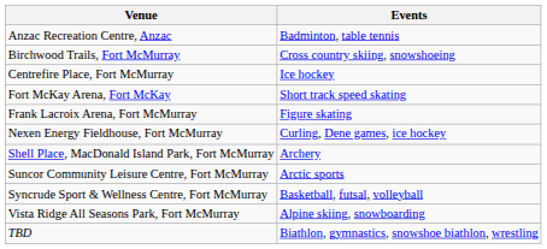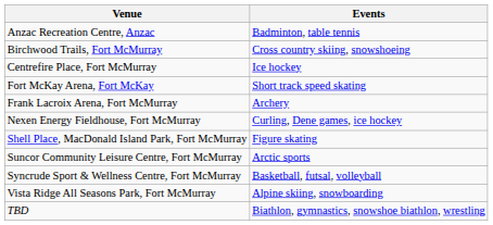 <table class="sortable wikitable">
 <tr>
 <th>Venue</th>
 <th>Events</th>
 </tr>
 <tr>
 <td>Anzac Recreation Centre, <a href='#'>Anzac</a></td>
 <td><a href='#'>Badminton</a>, <a href='#'>table tennis</a></td>
 </tr>
 <tr>
 <td>Birchwood Trails, <a href='#'>Fort McMurray</a></td>
 <td><a href='#'>Cross country skiing</a>, <a href='#'>snowshoeing</a></td>
 </tr>
 <tr>
 <td>Centrefire Place, Fort McMurray</td>
 <td><a href='#'>Ice hockey</a></td>
 </tr>
 <tr>
 <td>Fort McKay Arena, <a href='#'>Fort McKay</a></td>
 <td><a href='#'>Short track speed skating</a></td>
 </tr>
 <tr>
 <td>Frank Lacroix Arena, Fort McMurray</td>
-<td><a href='#'>Figure skating</a></td>
+<td><a href='#'>Archery</a></td>
 </tr>
 <tr>
 <td>Nexen Energy Fieldhouse, Fort McMurray</td>
 <td><a href='#'>Curling</a>, <a href='#'>Dene games</a>, <a href='#'>ice hockey</a></td>
 </tr>
 <tr>
 <td><a href='#'>Shell Place</a>, MacDonald Island Park, Fort McMurray</td>
-<td><a href='#'>Archery</a></td>
+<td><a href='#'>Figure skating</a></td>
 </tr>
 <tr>
 <td>Suncor Community Leisure Centre, Fort McMurray</td>
 <td><a href='#'>Arctic sports</a></td>
 </tr>
 <tr>
 <td>Syncrude Sport & Wellness Centre, Fort McMurray</td>
 <td><a href='#'>Basketball</a>, <a href='#'>futsal</a>, <a href='#'>volleyball</a></td>
 </tr>
 <tr>
 <td>Vista Ridge All Seasons Park, Fort McMurray</td>
 <td><a href='#'>Alpine skiing</a>, <a href='#'>snowboarding</a></td>
 </tr>
 <tr>
 <td><em>TBD</em></td>
 <td><a href='#'>Biathlon</a>, <a href='#'>gymnastics</a>, <a href='#'>snowshoe biathlon</a>, <a href='#'>wrestling</a></td>
 </tr>
 </table>
